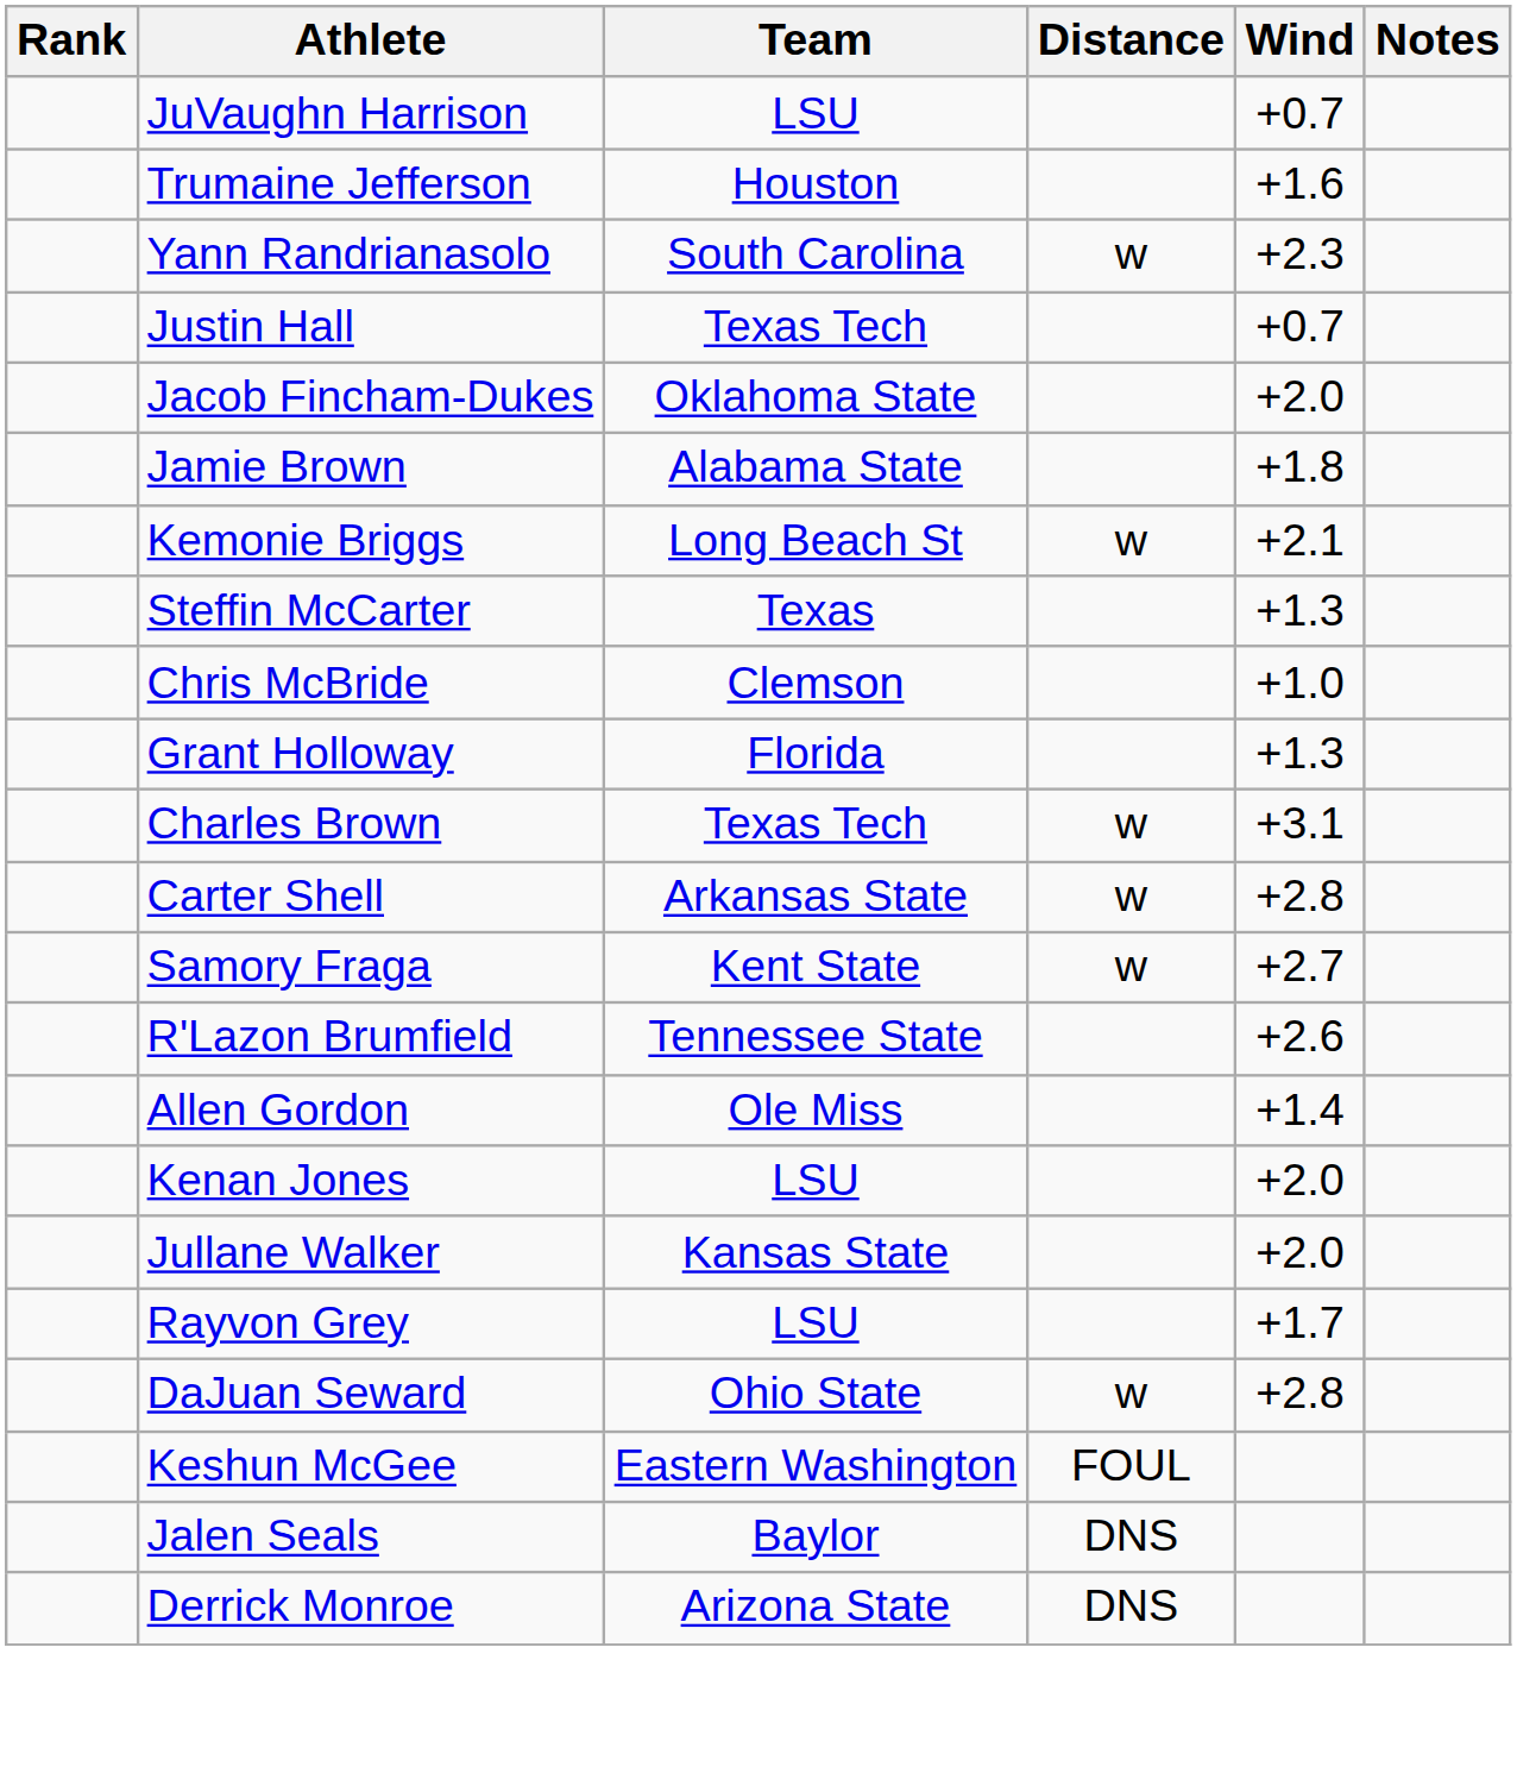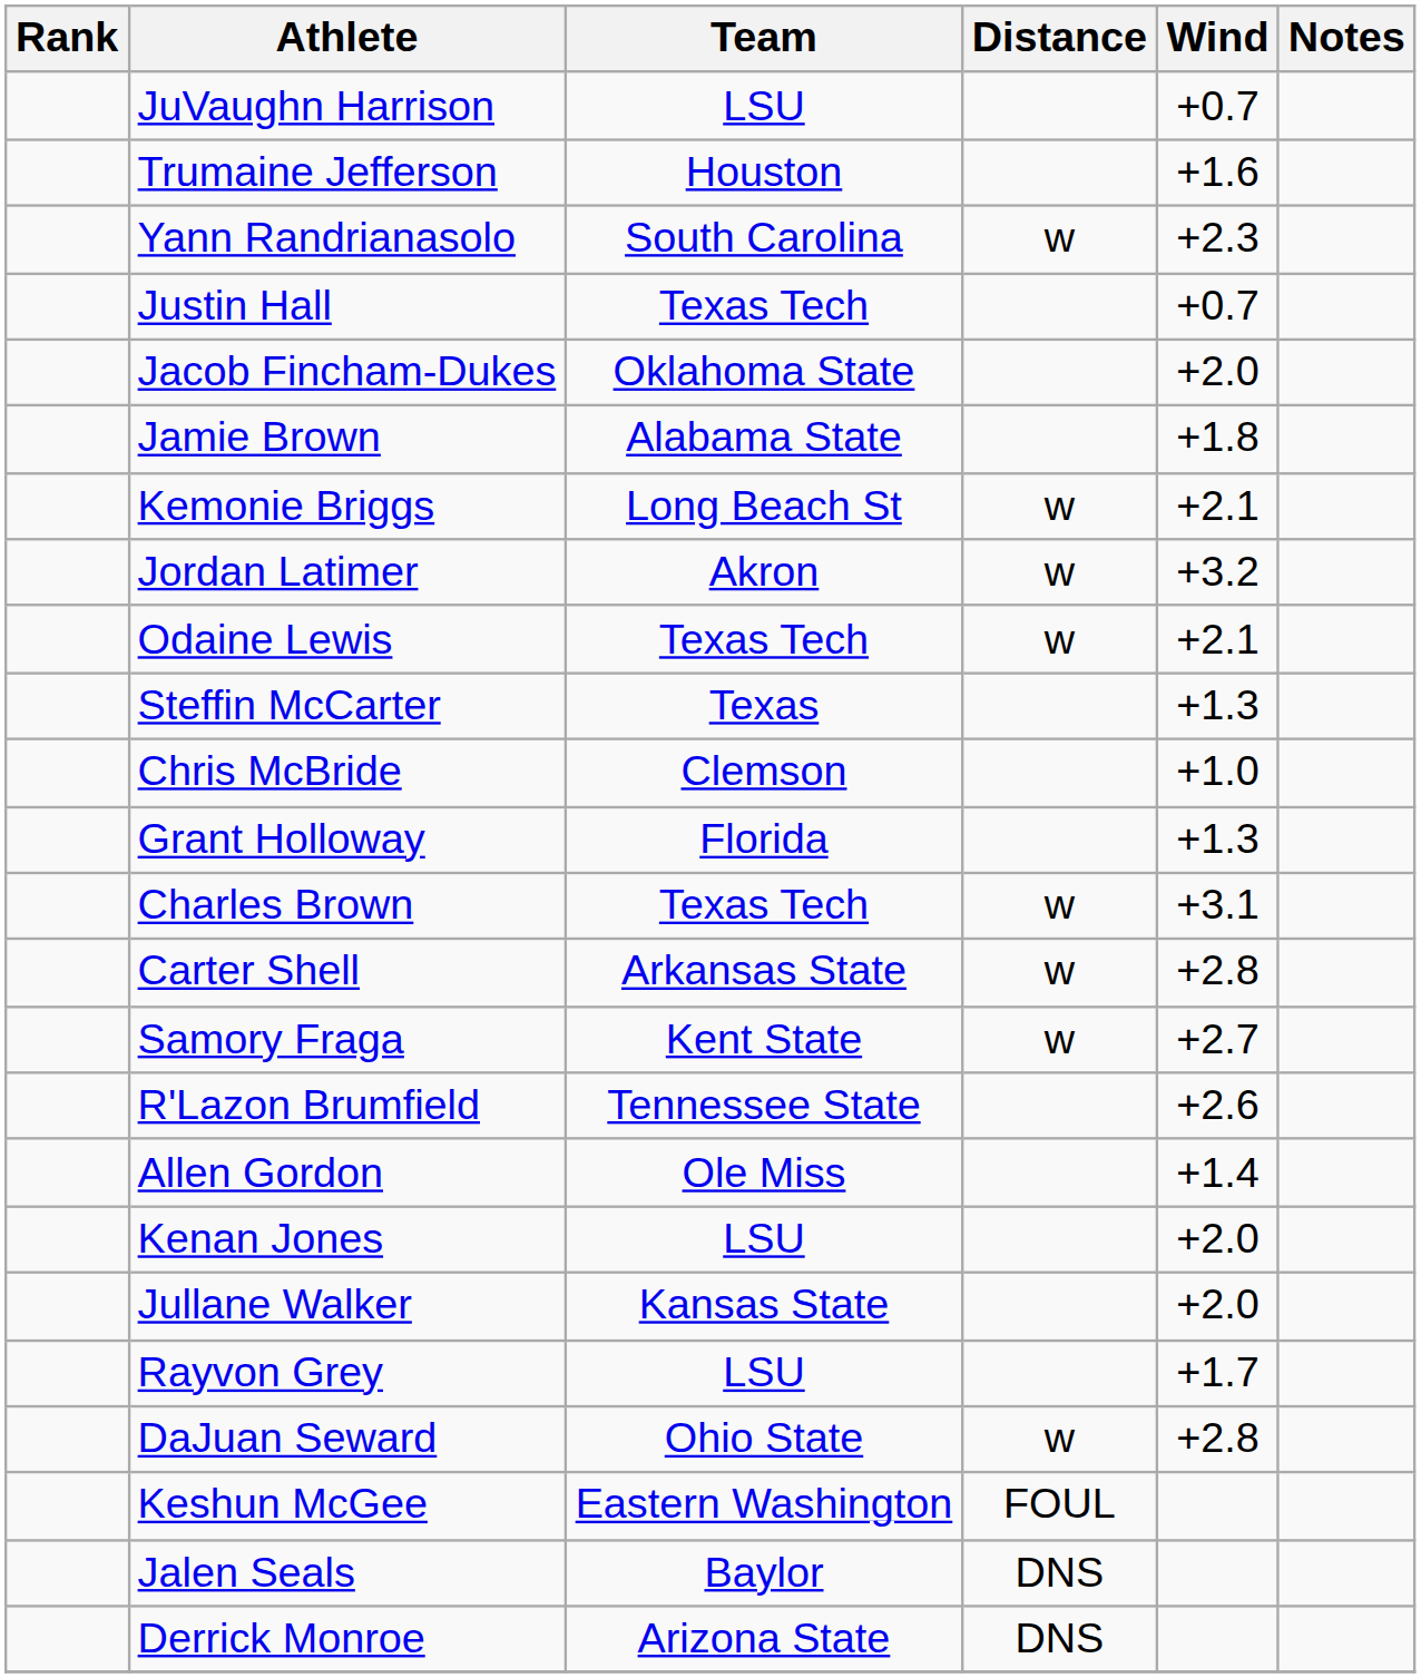 <table class="wikitable sortable" style="text-align:center">
 <tr>
 <th>Rank</th>
 <th>Athlete</th>
 <th>Team</th>
 <th>Distance</th>
 <th>Wind</th>
 <th>Notes</th>
 </tr>
 <tr>
 <td></td>
 <td align=left> <a href='#'>JuVaughn Harrison</a></td>
 <td><a href='#'>LSU</a></td>
 <td></td>
 <td>+0.7</td>
 <td></td>
 </tr>
 <tr>
 <td></td>
 <td align=left> <a href='#'>Trumaine Jefferson</a></td>
 <td><a href='#'>Houston</a></td>
 <td></td>
 <td>+1.6</td>
 <td></td>
 </tr>
 <tr>
 <td></td>
 <td align=left> <a href='#'>Yann Randrianasolo</a></td>
 <td><a href='#'>South Carolina</a></td>
 <td>w</td>
 <td>+2.3</td>
 <td></td>
 </tr>
 <tr>
 <td></td>
 <td align=left> <a href='#'>Justin Hall</a></td>
 <td><a href='#'>Texas Tech</a></td>
 <td></td>
 <td>+0.7</td>
 <td></td>
 </tr>
 <tr>
 <td></td>
 <td align=left> <a href='#'>Jacob Fincham-Dukes</a></td>
 <td><a href='#'>Oklahoma State</a></td>
 <td></td>
 <td>+2.0</td>
 <td></td>
 </tr>
 <tr>
 <td></td>
 <td align=left> <a href='#'>Jamie Brown</a></td>
 <td><a href='#'>Alabama State</a></td>
 <td></td>
 <td>+1.8</td>
 <td></td>
 </tr>
 <tr>
 <td></td>
 <td align=left> <a href='#'>Kemonie Briggs</a></td>
 <td><a href='#'>Long Beach St</a></td>
+<td>w</td>
+<td>+2.1</td>
+<td></td>
+</tr>
+<tr>
+<td></td>
+<td align=left> <a href='#'>Jordan Latimer</a></td>
+<td><a href='#'>Akron</a></td>
+<td>w</td>
+<td>+3.2</td>
+<td></td>
+</tr>
+<tr>
+<td></td>
+<td align=left> <a href='#'>Odaine Lewis</a></td>
+<td><a href='#'>Texas Tech</a></td>
 <td>w</td>
 <td>+2.1</td>
 <td></td>
 </tr>
 <tr>
 <td></td>
 <td align=left> <a href='#'>Steffin McCarter</a></td>
 <td><a href='#'>Texas</a></td>
 <td></td>
 <td>+1.3</td>
 <td></td>
 </tr>
 <tr>
 <td></td>
 <td align=left> <a href='#'>Chris McBride</a></td>
 <td><a href='#'>Clemson</a></td>
 <td></td>
 <td>+1.0</td>
 <td></td>
 </tr>
 <tr>
 <td></td>
 <td align=left> <a href='#'>Grant Holloway</a></td>
 <td><a href='#'>Florida</a></td>
 <td></td>
 <td>+1.3</td>
 <td></td>
 </tr>
 <tr>
 <td></td>
 <td align=left> <a href='#'>Charles Brown</a></td>
 <td><a href='#'>Texas Tech</a></td>
 <td>w</td>
 <td>+3.1</td>
 <td></td>
 </tr>
 <tr>
 <td></td>
 <td align=left> <a href='#'>Carter Shell</a></td>
 <td><a href='#'>Arkansas State</a></td>
 <td>w</td>
 <td>+2.8</td>
 <td></td>
 </tr>
 <tr>
 <td></td>
 <td align=left> <a href='#'>Samory Fraga</a></td>
 <td><a href='#'>Kent State</a></td>
 <td>w</td>
 <td>+2.7</td>
 <td></td>
 </tr>
 <tr>
 <td></td>
 <td align=left> <a href='#'>R'Lazon Brumfield</a></td>
 <td><a href='#'>Tennessee State</a></td>
 <td></td>
 <td>+2.6</td>
 <td></td>
 </tr>
 <tr>
 <td></td>
 <td align=left> <a href='#'>Allen Gordon</a></td>
 <td><a href='#'>Ole Miss</a></td>
 <td></td>
 <td>+1.4</td>
 <td></td>
 </tr>
 <tr>
 <td></td>
 <td align=left> <a href='#'>Kenan Jones</a></td>
 <td><a href='#'>LSU</a></td>
 <td></td>
 <td>+2.0</td>
 <td></td>
 </tr>
 <tr>
 <td></td>
 <td align=left> <a href='#'>Jullane Walker</a></td>
 <td><a href='#'>Kansas State</a></td>
 <td></td>
 <td>+2.0</td>
 <td></td>
 </tr>
 <tr>
 <td></td>
 <td align=left> <a href='#'>Rayvon Grey</a></td>
 <td><a href='#'>LSU</a></td>
 <td></td>
 <td>+1.7</td>
 <td></td>
 </tr>
 <tr>
 <td></td>
 <td align=left> <a href='#'>DaJuan Seward</a></td>
 <td><a href='#'>Ohio State</a></td>
 <td>w</td>
 <td>+2.8</td>
 <td></td>
 </tr>
 <tr>
 <td></td>
 <td align=left> <a href='#'>Keshun McGee</a></td>
 <td><a href='#'>Eastern Washington</a></td>
 <td>FOUL</td>
 <td></td>
 <td></td>
 </tr>
 <tr>
 <td></td>
 <td align=left> <a href='#'>Jalen Seals</a></td>
 <td><a href='#'>Baylor</a></td>
 <td>DNS</td>
 <td></td>
 <td></td>
 </tr>
 <tr>
 <td></td>
 <td align=left> <a href='#'>Derrick Monroe</a></td>
 <td><a href='#'>Arizona State</a></td>
 <td>DNS</td>
 <td></td>
 <td></td>
 </tr>
 <tr>
 </tr>
 </table>
